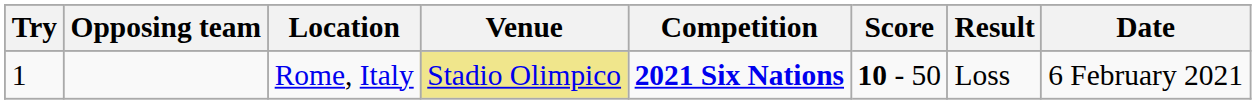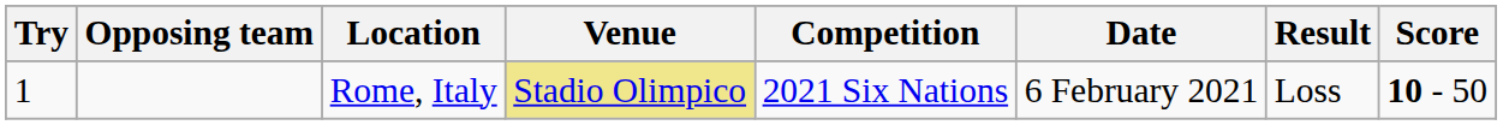 <table class="wikitable" style="font-size:100%">
 <tr>
 <th>Try</th>
 <th>Opposing team</th>
 <th>Location</th>
 <th>Venue</th>
 <th>Competition</th>
+<th>Date</th>
+<th><strong>Result</strong></th>
 <th>Score</th>
-<th><strong>Result</strong></th>
-<th>Date</th>
 </tr>
 <tr>
 <td>1</td>
 <td></td>
 <td><a href='#'>Rome</a>, <a href='#'>Italy</a></td>
 <td style="background: khaki;"><a href='#'>Stadio Olimpico</a></td>
-<td><strong><a href='#'>2021 Six Nations</a></strong></td>
+<td><a href='#'>2021 Six Nations</a></td>
+<td>6 February 2021</td>
+<td>Loss</td>
 <td><strong>10</strong> - 50</td>
-<td>Loss</td>
-<td>6 February 2021</td>
 </tr>
 </table>
